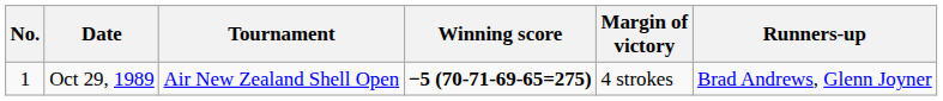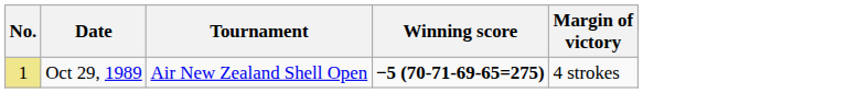 <table class="wikitable" style="font-size:95%;">
 <tr>
 <th>No.</th>
 <th>Date</th>
 <th>Tournament</th>
 <th>Winning score</th>
 <th>Margin of<br>victory</th>
-<th>Runners-up</th>
 </tr>
 <tr>
-<td align=center>1</td>
+<td align=center style="background: khaki;">1</td>
 <td align=right>Oct 29, <a href='#'>1989</a></td>
 <td><a href='#'>Air New Zealand Shell Open</a></td>
 <td><strong>−5 (70-71-69-65=275)</strong></td>
 <td>4 strokes</td>
-<td> <a href='#'>Brad Andrews</a>,  <a href='#'>Glenn Joyner</a></td>
 </tr>
 </table>
